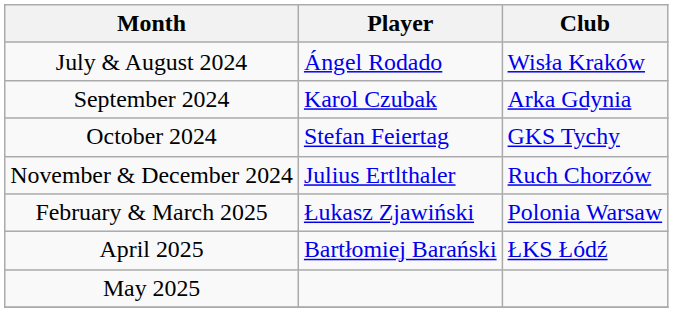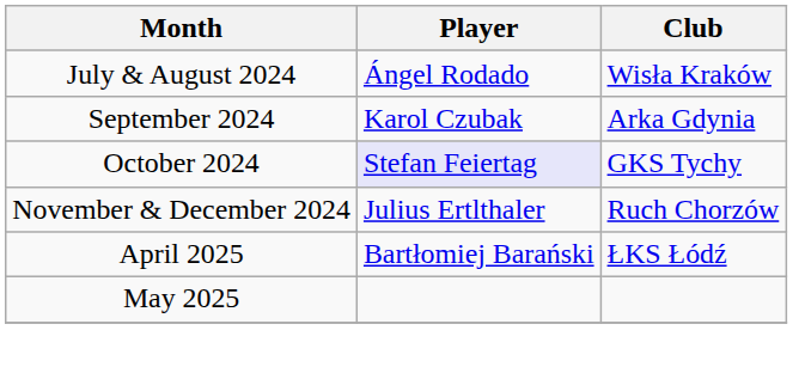 <table class="wikitable" style="text-align:center">
 <tr>
 <th>Month</th>
 <th>Player</th>
 <th>Club</th>
 </tr>
 <tr>
 <td>July & August 2024</td>
 <td style="text-align:left"> <a href='#'>Ángel Rodado</a></td>
 <td style="text-align:left"><a href='#'>Wisła Kraków</a></td>
 </tr>
 <tr>
 <td>September 2024</td>
 <td style="text-align:left"> <a href='#'>Karol Czubak</a></td>
 <td style="text-align:left"><a href='#'>Arka Gdynia</a></td>
 </tr>
 <tr>
 <td>October 2024</td>
-<td style="text-align:left"> <a href='#'>Stefan Feiertag</a></td>
+<td style="background: lavender; text-align:left"> <a href='#'>Stefan Feiertag</a></td>
 <td style="text-align:left"><a href='#'>GKS Tychy</a></td>
 </tr>
 <tr>
 <td>November & December 2024</td>
 <td style="text-align:left"> <a href='#'>Julius Ertlthaler</a></td>
 <td style="text-align:left"><a href='#'>Ruch Chorzów</a></td>
-</tr>
-<tr>
-<td>February & March 2025</td>
-<td style="text-align:left"> <a href='#'>Łukasz Zjawiński</a></td>
-<td style="text-align:left"><a href='#'>Polonia Warsaw</a></td>
 </tr>
 <tr>
 <td>April 2025</td>
 <td style="text-align:left"> <a href='#'>Bartłomiej Barański</a></td>
 <td style="text-align:left"><a href='#'>ŁKS Łódź</a></td>
 </tr>
 <tr>
 <td>May 2025</td>
 <td style="text-align:left"></td>
 <td style="text-align:left"></td>
 </tr>
 <tr>
 </tr>
 </table>
